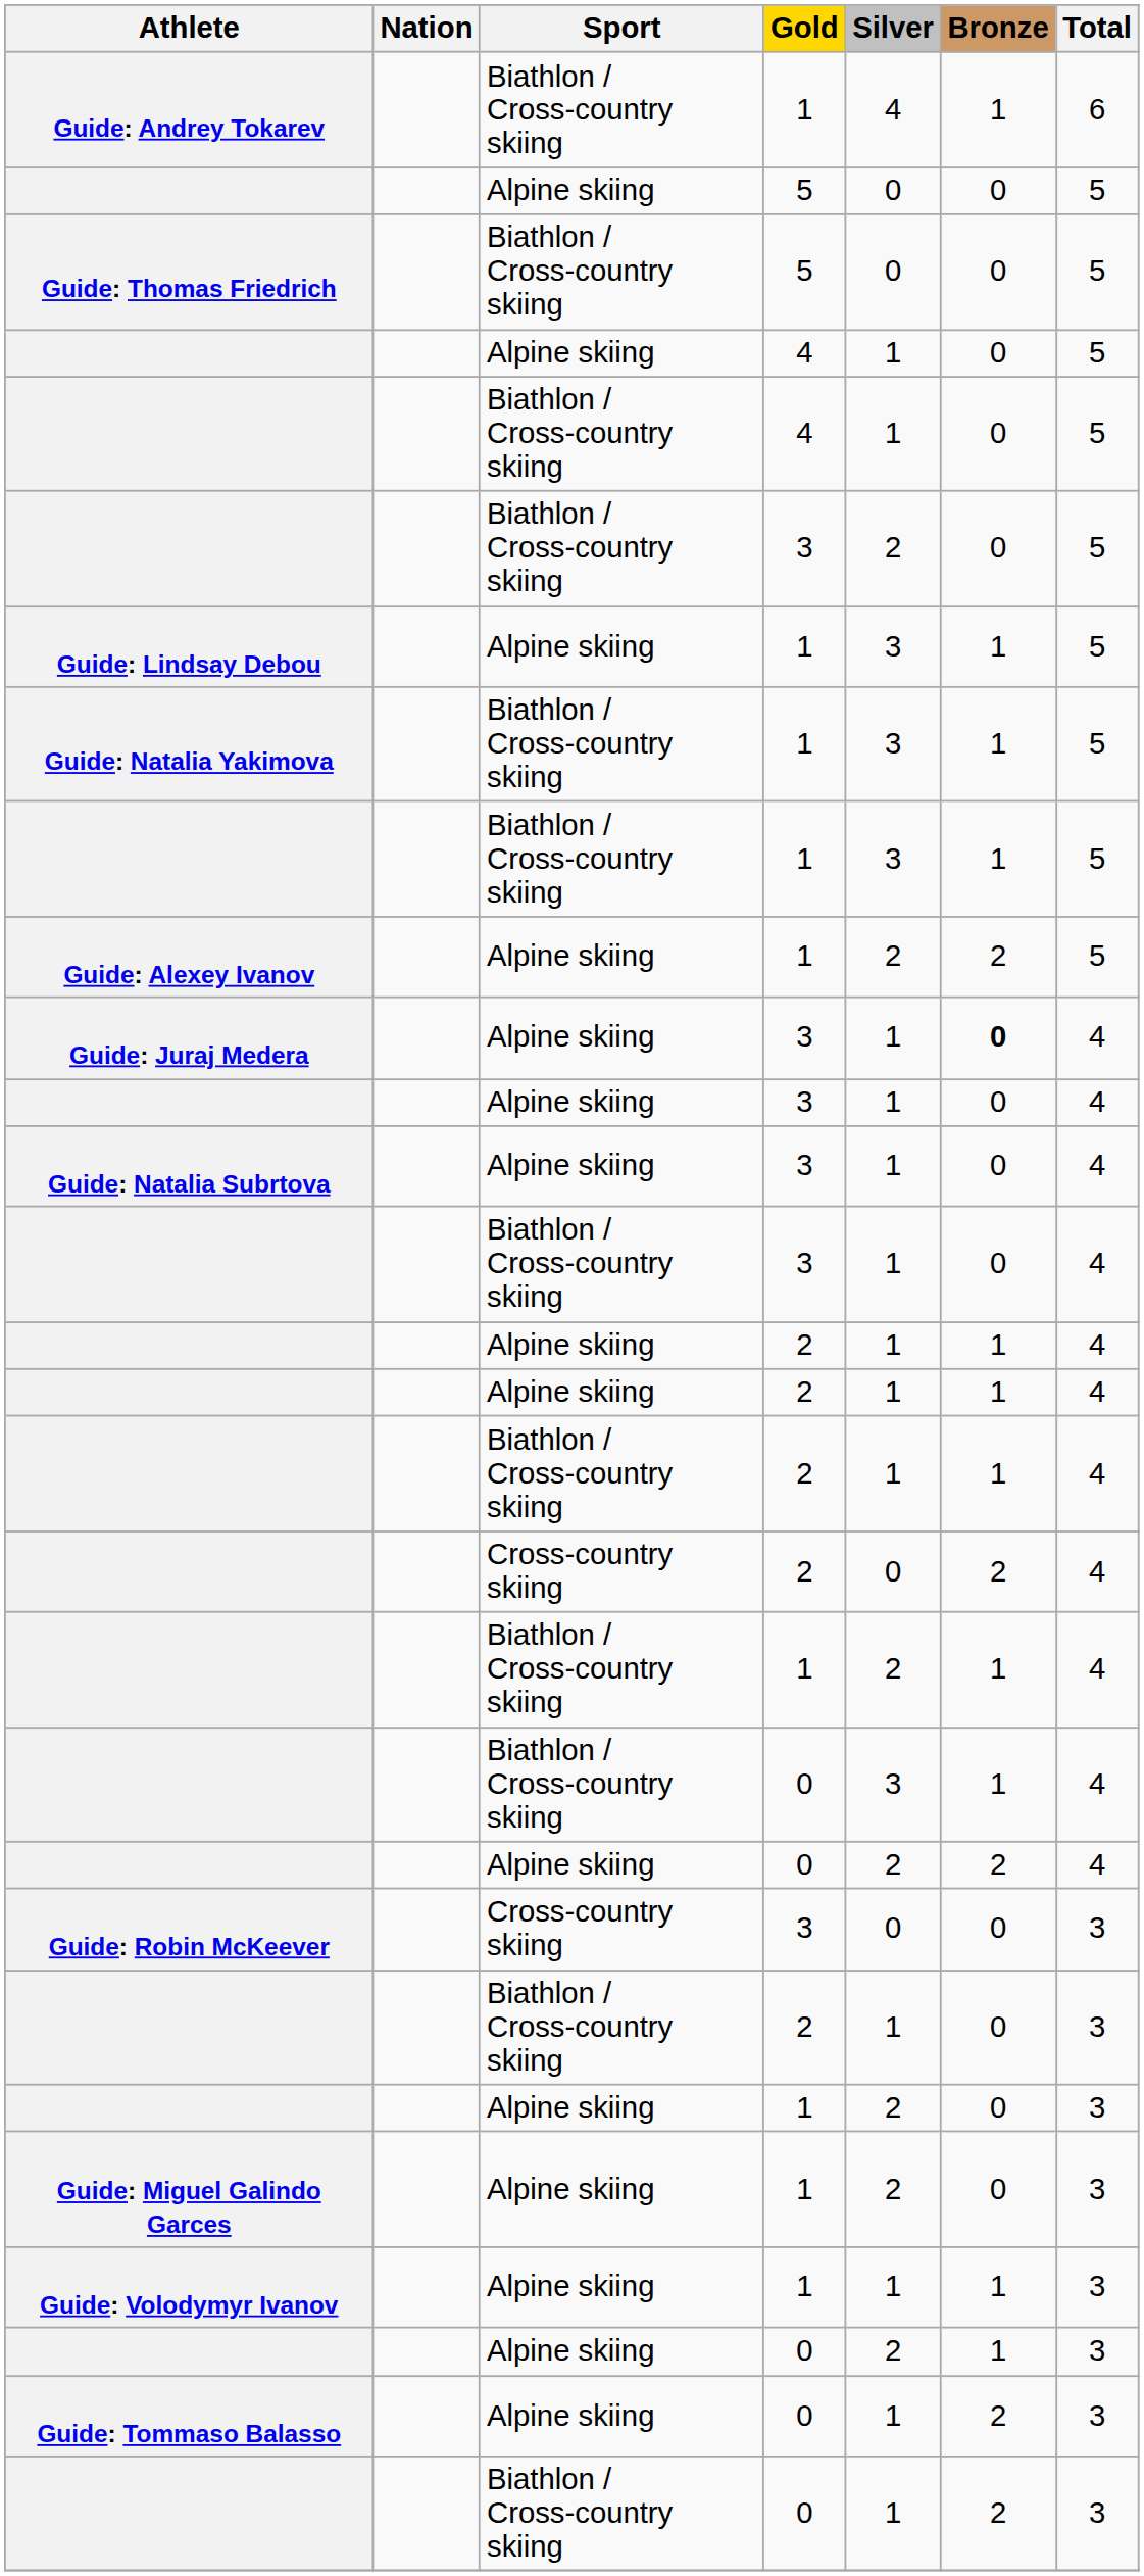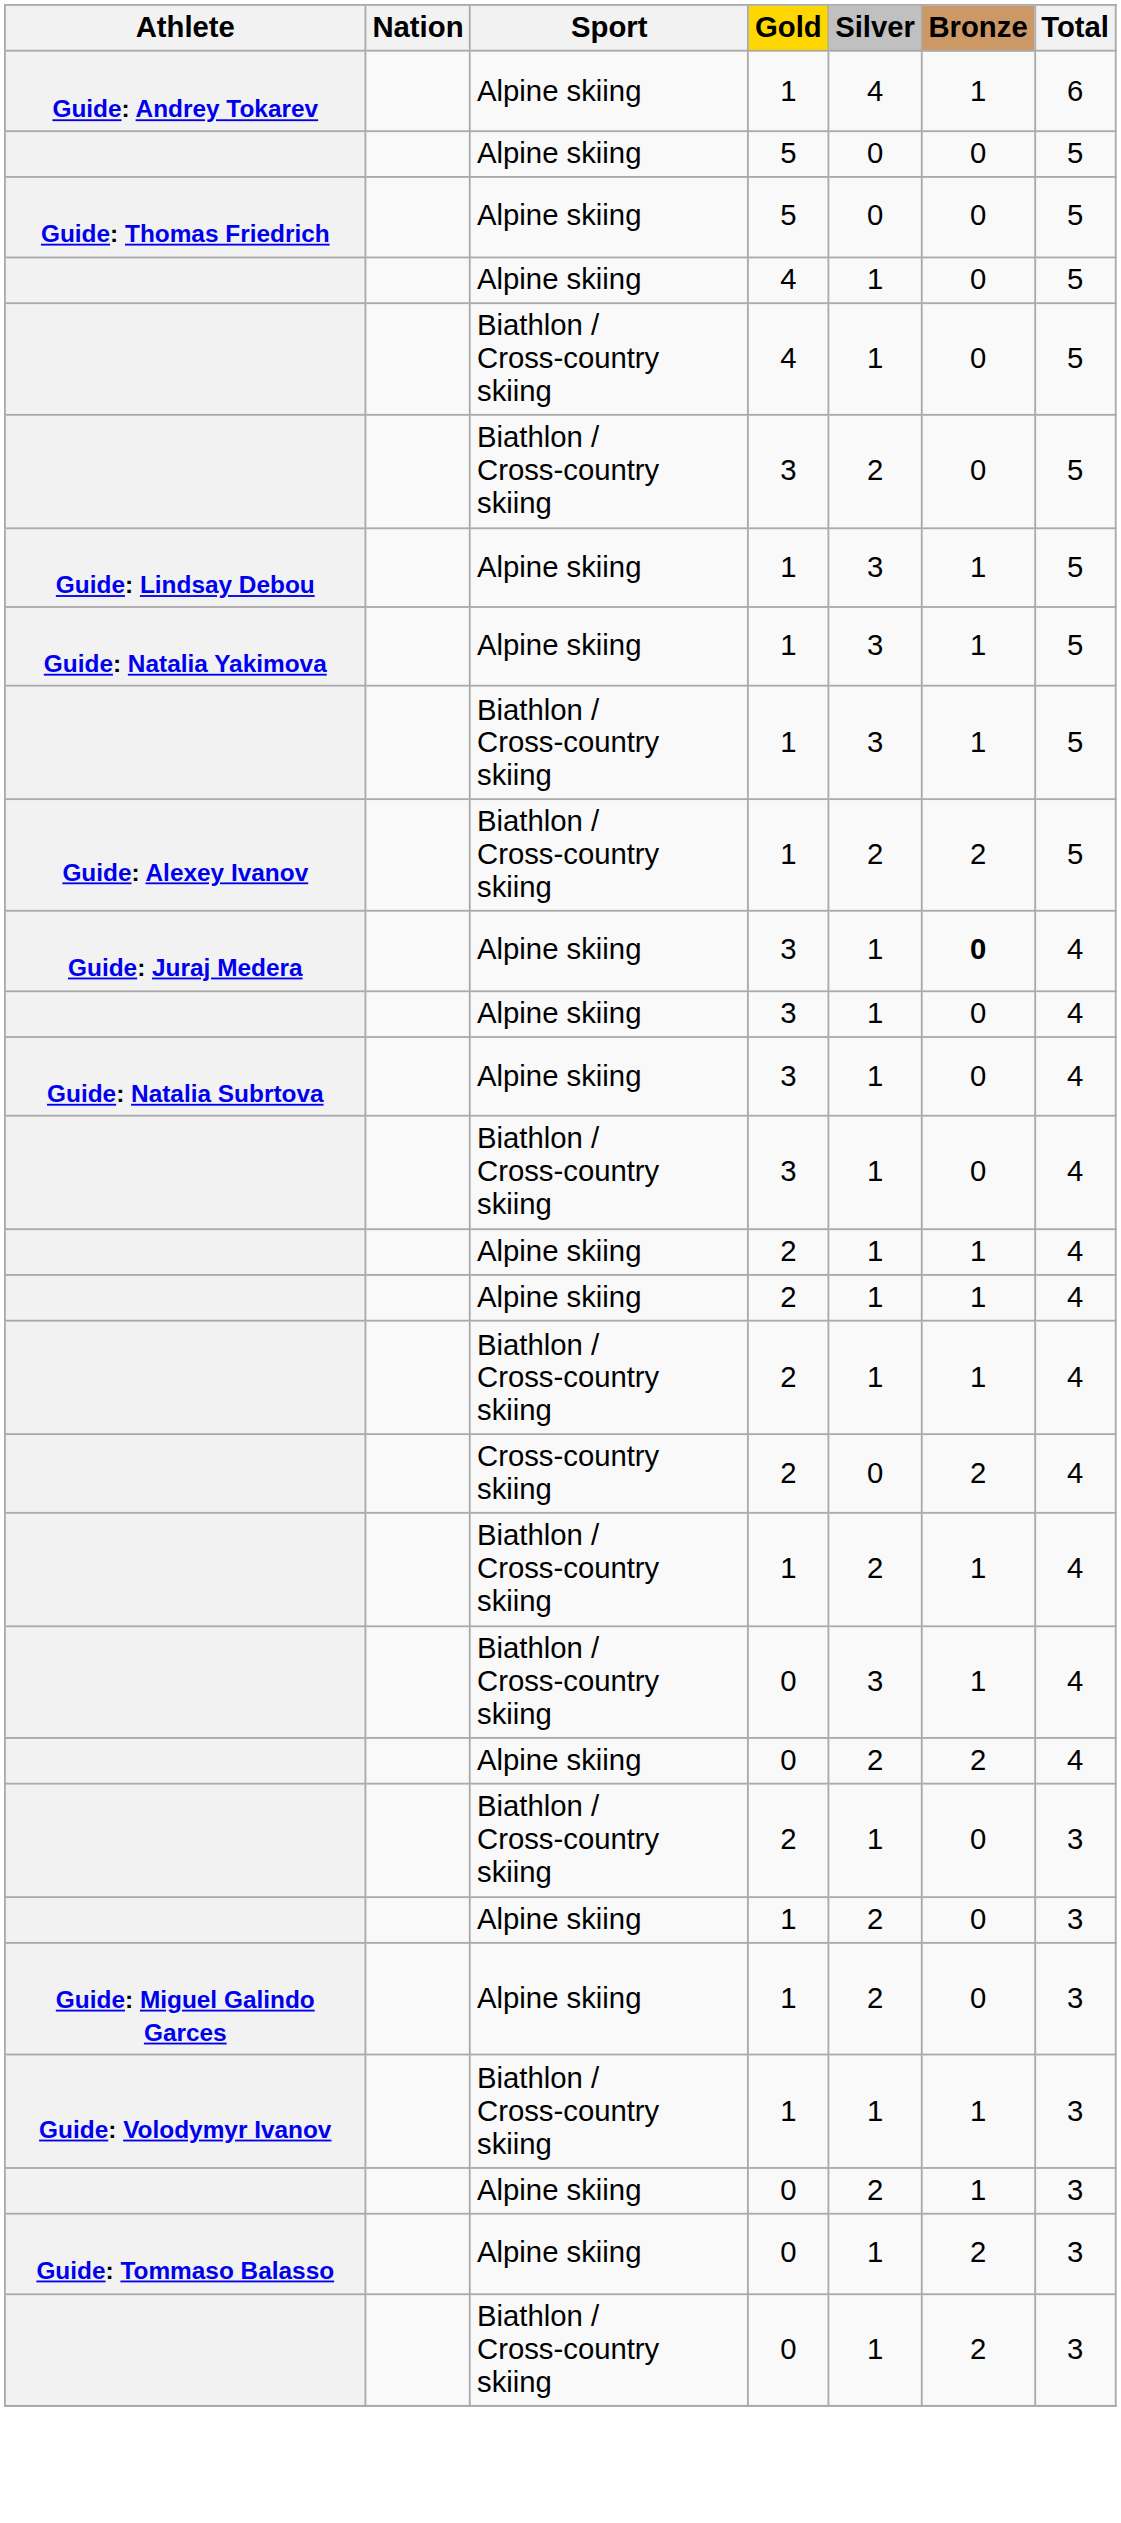 <table class="wikitable sortable plainrowheaders" style="text-align:center">
 <tr>
 <th scope="col">Athlete</th>
 <th scope="col">Nation</th>
 <th scope="col">Sport</th>
 <th scope="col" style="background-color: gold"><strong>Gold</strong></th>
 <th scope="col" style="background-color: silver"><strong>Silver</strong></th>
 <th scope="col" style="background-color: #cc9966"><strong>Bronze</strong></th>
 <th scope="col">Total</th>
 </tr>
 <tr>
 <th scope="row"><br><small><a href='#'>Guide</a>: <a href='#'>Andrey Tokarev</a></small></th>
 <td align=left></td>
-<td align=left>Biathlon /<br>Cross-country skiing</td>
+<td align=left>Alpine skiing</td>
 <td>1</td>
 <td>4</td>
 <td>1</td>
 <td>6</td>
 </tr>
 <tr>
 <th scope="row"></th>
 <td align=left></td>
 <td align=left>Alpine skiing</td>
 <td>5</td>
 <td>0</td>
 <td>0</td>
 <td>5</td>
 </tr>
 <tr>
 <th scope="row"><br><small><a href='#'>Guide</a>: <a href='#'>Thomas Friedrich</a></small></th>
 <td align=left></td>
-<td align=left>Biathlon /<br>Cross-country skiing</td>
+<td align=left>Alpine skiing</td>
 <td>5</td>
 <td>0</td>
 <td>0</td>
 <td>5</td>
 </tr>
 <tr>
 <th scope="row"></th>
 <td align=left></td>
 <td align=left>Alpine skiing</td>
 <td>4</td>
 <td>1</td>
 <td>0</td>
 <td>5</td>
 </tr>
 <tr>
 <th scope="row"></th>
 <td align=left></td>
 <td align=left>Biathlon /<br>Cross-country skiing</td>
 <td>4</td>
 <td>1</td>
 <td>0</td>
 <td>5</td>
 </tr>
 <tr>
 <th scope="row"></th>
 <td align=left></td>
 <td align=left>Biathlon /<br>Cross-country skiing</td>
 <td>3</td>
 <td>2</td>
 <td>0</td>
 <td>5</td>
 </tr>
 <tr>
 <th scope="row"><br><small><a href='#'>Guide</a>: <a href='#'>Lindsay Debou</a></small></th>
 <td align=left></td>
 <td align=left>Alpine skiing</td>
 <td>1</td>
 <td>3</td>
 <td>1</td>
 <td>5</td>
 </tr>
 <tr>
 <th scope="row"><br><small><a href='#'>Guide</a>: <a href='#'>Natalia Yakimova</a></small></th>
 <td align=left></td>
-<td align=left>Biathlon /<br>Cross-country skiing</td>
+<td align=left>Alpine skiing</td>
 <td>1</td>
 <td>3</td>
 <td>1</td>
 <td>5</td>
 </tr>
 <tr>
 <th scope="row"></th>
 <td align=left></td>
 <td align=left>Biathlon /<br>Cross-country skiing</td>
 <td>1</td>
 <td>3</td>
 <td>1</td>
 <td>5</td>
 </tr>
 <tr>
 <th scope="row"><br><small><a href='#'>Guide</a>: <a href='#'>Alexey Ivanov</a></small></th>
 <td align=left></td>
-<td align=left>Alpine skiing</td>
+<td align=left>Biathlon /<br>Cross-country skiing</td>
 <td>1</td>
 <td>2</td>
 <td>2</td>
 <td>5</td>
 </tr>
 <tr>
 <th scope="row"><br><small><a href='#'>Guide</a>: <a href='#'>Juraj Medera</a></small></th>
 <td align=left></td>
 <td align=left>Alpine skiing</td>
 <td>3</td>
 <td>1</td>
 <td><strong>0</strong></td>
 <td>4</td>
 </tr>
 <tr>
 <th scope="row"></th>
 <td align=left></td>
 <td align=left>Alpine skiing</td>
 <td>3</td>
 <td>1</td>
 <td>0</td>
 <td>4</td>
 </tr>
 <tr>
 <th scope="row"><br><small><a href='#'>Guide</a>: <a href='#'>Natalia Subrtova</a></small></th>
 <td align=left></td>
 <td align=left>Alpine skiing</td>
 <td>3</td>
 <td>1</td>
 <td>0</td>
 <td>4</td>
 </tr>
 <tr>
 <th scope="row"></th>
 <td align=left></td>
 <td align=left>Biathlon /<br>Cross-country skiing</td>
 <td>3</td>
 <td>1</td>
 <td>0</td>
 <td>4</td>
 </tr>
 <tr>
 <th scope="row"></th>
 <td align=left></td>
 <td align=left>Alpine skiing</td>
 <td>2</td>
 <td>1</td>
 <td>1</td>
 <td>4</td>
 </tr>
 <tr>
 <th scope="row"></th>
 <td align=left></td>
 <td align=left>Alpine skiing</td>
 <td>2</td>
 <td>1</td>
 <td>1</td>
 <td>4</td>
 </tr>
 <tr>
 <th scope="row"></th>
 <td align=left></td>
 <td align=left>Biathlon /<br>Cross-country skiing</td>
 <td>2</td>
 <td>1</td>
 <td>1</td>
 <td>4</td>
 </tr>
 <tr>
 <th scope="row"></th>
 <td align=left></td>
 <td align=left>Cross-country skiing</td>
 <td>2</td>
 <td>0</td>
 <td>2</td>
 <td>4</td>
 </tr>
 <tr>
 <th scope="row"></th>
 <td align=left></td>
 <td align=left>Biathlon /<br>Cross-country skiing</td>
 <td>1</td>
 <td>2</td>
 <td>1</td>
 <td>4</td>
 </tr>
 <tr>
 <th scope="row"></th>
 <td align=left></td>
 <td align=left>Biathlon /<br>Cross-country skiing</td>
 <td>0</td>
 <td>3</td>
 <td>1</td>
 <td>4</td>
 </tr>
 <tr>
 <th scope="row"></th>
 <td align=left></td>
 <td align=left>Alpine skiing</td>
 <td>0</td>
 <td>2</td>
 <td>2</td>
 <td>4</td>
 </tr>
 <tr>
-<th scope="row"><br><small><a href='#'>Guide</a>: <a href='#'>Robin McKeever</a></small></th>
-<td align=left></td>
-<td align=left>Cross-country skiing</td>
-<td>3</td>
-<td>0</td>
-<td>0</td>
-<td>3</td>
-</tr>
-<tr>
 <th scope="row"></th>
 <td align=left></td>
 <td align=left>Biathlon /<br>Cross-country skiing</td>
 <td>2</td>
 <td>1</td>
 <td>0</td>
 <td>3</td>
 </tr>
 <tr>
 <th scope="row"></th>
 <td align=left></td>
 <td align=left>Alpine skiing</td>
 <td>1</td>
 <td>2</td>
 <td>0</td>
 <td>3</td>
 </tr>
 <tr>
 <th scope="row"><br><small><a href='#'>Guide</a>: <a href='#'>Miguel Galindo Garces</a></small></th>
 <td align=left></td>
 <td align=left>Alpine skiing</td>
 <td>1</td>
 <td>2</td>
 <td>0</td>
 <td>3</td>
 </tr>
 <tr>
 <th scope="row"><br><small><a href='#'>Guide</a>: <a href='#'>Volodymyr Ivanov</a></small></th>
 <td align=left></td>
-<td align=left>Alpine skiing</td>
+<td align=left>Biathlon /<br>Cross-country skiing</td>
 <td>1</td>
 <td>1</td>
 <td>1</td>
 <td>3</td>
 </tr>
 <tr>
 <th scope="row"></th>
 <td align=left></td>
 <td align=left>Alpine skiing</td>
 <td>0</td>
 <td>2</td>
 <td>1</td>
 <td>3</td>
 </tr>
 <tr>
 <th scope="row"><br><small><a href='#'>Guide</a>: <a href='#'>Tommaso Balasso</a></small></th>
 <td align=left></td>
 <td align=left>Alpine skiing</td>
 <td>0</td>
 <td>1</td>
 <td>2</td>
 <td>3</td>
 </tr>
 <tr>
 <th scope="row"></th>
 <td align=left></td>
 <td align=left>Biathlon /<br>Cross-country skiing</td>
 <td>0</td>
 <td>1</td>
 <td>2</td>
 <td>3</td>
 </tr>
 <tr>
 </tr>
 </table>
